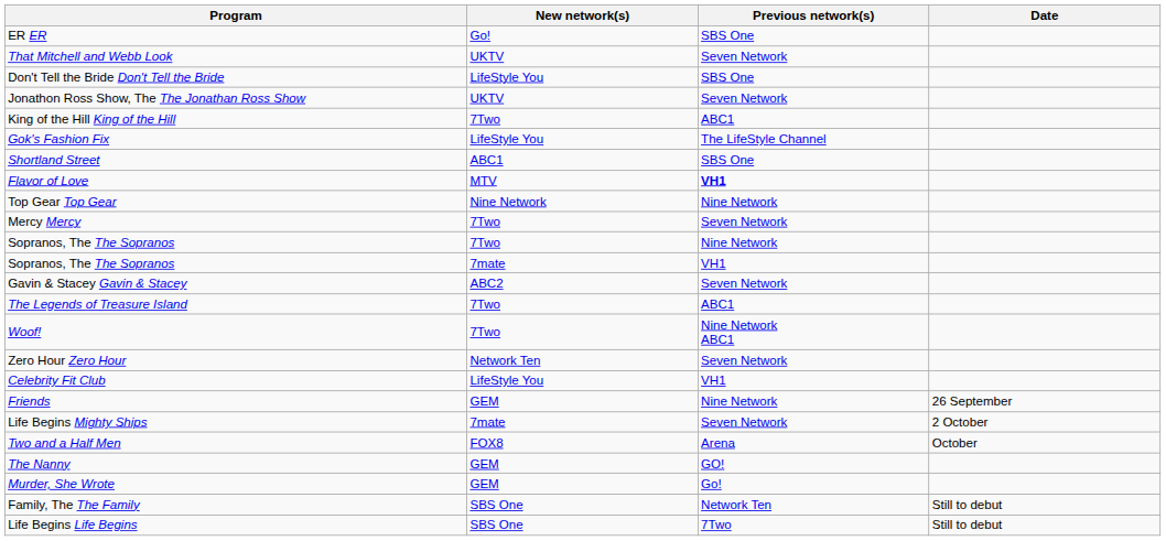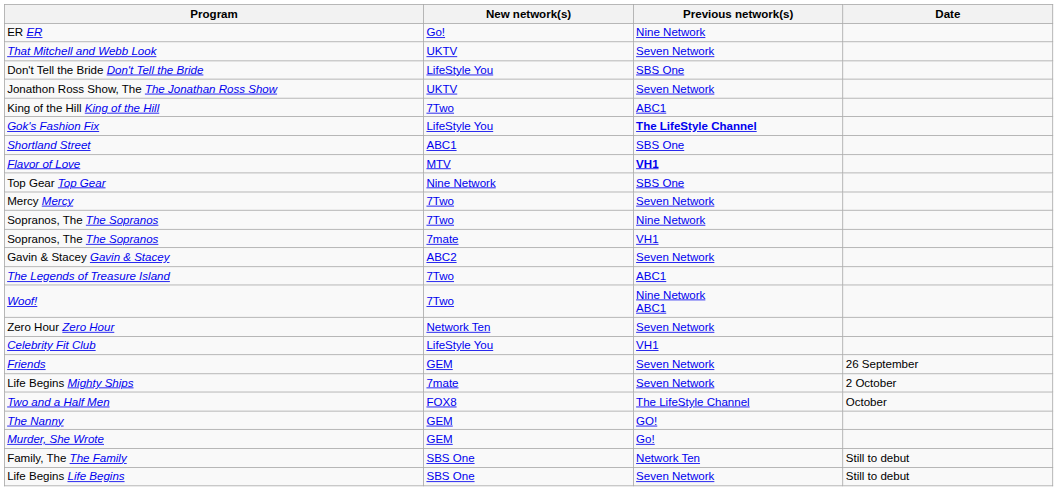 <table class="wikitable sortable" width="100%" style="font-size:87%;">
 <tr bgcolor="#efefef">
 <th width=40%>Program</th>
 <th width=20%>New network(s)</th>
 <th width=20%>Previous network(s)</th>
 <th width=20%>Date</th>
 </tr>
 <tr>
 <td><span>ER</span>  <em><a href='#'>ER</a></em></td>
 <td><a href='#'>Go!</a></td>
-<td><a href='#'>SBS One</a></td>
+<td><a href='#'>Nine Network</a></td>
 <td></td>
 </tr>
 <tr>
 <td> <em><a href='#'>That Mitchell and Webb Look</a></em></td>
 <td><a href='#'>UKTV</a></td>
 <td><a href='#'>Seven Network</a></td>
 <td></td>
 </tr>
 <tr>
 <td><span>Don't Tell the Bride</span>  <em><a href='#'>Don't Tell the Bride</a></em></td>
 <td><a href='#'>LifeStyle You</a></td>
 <td><a href='#'>SBS One</a></td>
 <td></td>
 </tr>
 <tr>
 <td><span>Jonathon Ross Show, The</span> <em><a href='#'>The Jonathan Ross Show</a></em></td>
 <td><a href='#'>UKTV</a></td>
 <td><a href='#'>Seven Network</a></td>
 <td></td>
 </tr>
 <tr>
 <td><span>King of the Hill</span>  <em><a href='#'>King of the Hill</a></em></td>
 <td><a href='#'>7Two</a></td>
 <td><a href='#'>ABC1</a></td>
 <td></td>
 </tr>
 <tr>
 <td> <em><a href='#'>Gok's Fashion Fix</a></em></td>
 <td><a href='#'>LifeStyle You</a></td>
-<td><a href='#'>The LifeStyle Channel</a></td>
+<td><strong><a href='#'>The LifeStyle Channel</a></strong></td>
 <td></td>
 </tr>
 <tr>
 <td> <em><a href='#'>Shortland Street</a></em></td>
 <td><a href='#'>ABC1</a></td>
 <td><a href='#'>SBS One</a></td>
 <td></td>
 </tr>
 <tr>
 <td> <em><a href='#'>Flavor of Love</a></em></td>
 <td><a href='#'>MTV</a></td>
 <td><strong><a href='#'>VH1</a></strong></td>
 <td></td>
 </tr>
 <tr>
 <td><span>Top Gear</span>  <em><a href='#'>Top Gear</a></em></td>
 <td><a href='#'>Nine Network</a></td>
-<td><a href='#'>Nine Network</a></td>
+<td><a href='#'>SBS One</a></td>
 <td></td>
 </tr>
 <tr>
 <td><span>Mercy</span>  <em><a href='#'>Mercy</a></em></td>
 <td><a href='#'>7Two</a></td>
 <td><a href='#'>Seven Network</a></td>
 <td></td>
 </tr>
 <tr>
 <td><span>Sopranos, The</span>  <em><a href='#'>The Sopranos</a></em></td>
 <td><a href='#'>7Two</a></td>
 <td><a href='#'>Nine Network</a></td>
 <td></td>
 </tr>
 <tr>
 <td><span>Sopranos, The</span>  <em><a href='#'>The Sopranos</a></em></td>
 <td><a href='#'>7mate</a></td>
 <td><a href='#'>VH1</a></td>
 <td></td>
 </tr>
 <tr>
 <td><span>Gavin & Stacey</span>  <em><a href='#'>Gavin & Stacey</a></em> </td>
 <td><a href='#'>ABC2</a></td>
 <td><a href='#'>Seven Network</a></td>
 <td></td>
 </tr>
 <tr>
 <td> <em><a href='#'>The Legends of Treasure Island</a></em></td>
 <td><a href='#'>7Two</a></td>
 <td><a href='#'>ABC1</a></td>
 <td></td>
 </tr>
 <tr>
 <td> <em><a href='#'>Woof!</a></em></td>
 <td><a href='#'>7Two</a></td>
 <td><a href='#'>Nine Network</a><br><a href='#'>ABC1</a></td>
 <td></td>
 </tr>
 <tr>
 <td><span>Zero Hour</span>  <em><a href='#'>Zero Hour</a></em></td>
 <td><a href='#'>Network Ten</a></td>
 <td><a href='#'>Seven Network</a></td>
 <td></td>
 </tr>
 <tr>
 <td> <em><a href='#'>Celebrity Fit Club</a></em></td>
 <td><a href='#'>LifeStyle You</a></td>
 <td><a href='#'>VH1</a></td>
 <td></td>
 </tr>
 <tr>
 <td> <em><a href='#'>Friends</a></em></td>
 <td><a href='#'>GEM</a></td>
-<td><a href='#'>Nine Network</a></td>
+<td><a href='#'>Seven Network</a></td>
 <td>26 September</td>
 </tr>
 <tr>
 <td><span>Life Begins</span>  <em><a href='#'>Mighty Ships</a></em></td>
 <td><a href='#'>7mate</a></td>
 <td><a href='#'>Seven Network</a></td>
 <td>2 October</td>
 </tr>
 <tr>
 <td> <em><a href='#'>Two and a Half Men</a></em></td>
 <td><a href='#'>FOX8</a></td>
-<td><a href='#'>Arena</a></td>
+<td><a href='#'>The LifeStyle Channel</a></td>
 <td>October</td>
 </tr>
 <tr>
 <td> <em><a href='#'>The Nanny</a></em></td>
 <td><a href='#'>GEM</a></td>
 <td><a href='#'>GO!</a></td>
 <td></td>
 </tr>
 <tr>
 <td> <em><a href='#'>Murder, She Wrote</a></em></td>
 <td><a href='#'>GEM</a></td>
 <td><a href='#'>Go!</a></td>
 <td></td>
 </tr>
 <tr>
 <td><span>Family, The</span>  <em><a href='#'>The Family</a></em></td>
 <td><a href='#'>SBS One</a></td>
 <td><a href='#'>Network Ten</a></td>
 <td>Still to debut</td>
 </tr>
 <tr>
 <td><span>Life Begins</span>  <em><a href='#'>Life Begins</a></em></td>
 <td><a href='#'>SBS One</a></td>
-<td><a href='#'>7Two</a></td>
+<td><a href='#'>Seven Network</a></td>
 <td>Still to debut</td>
 </tr>
 </table>
